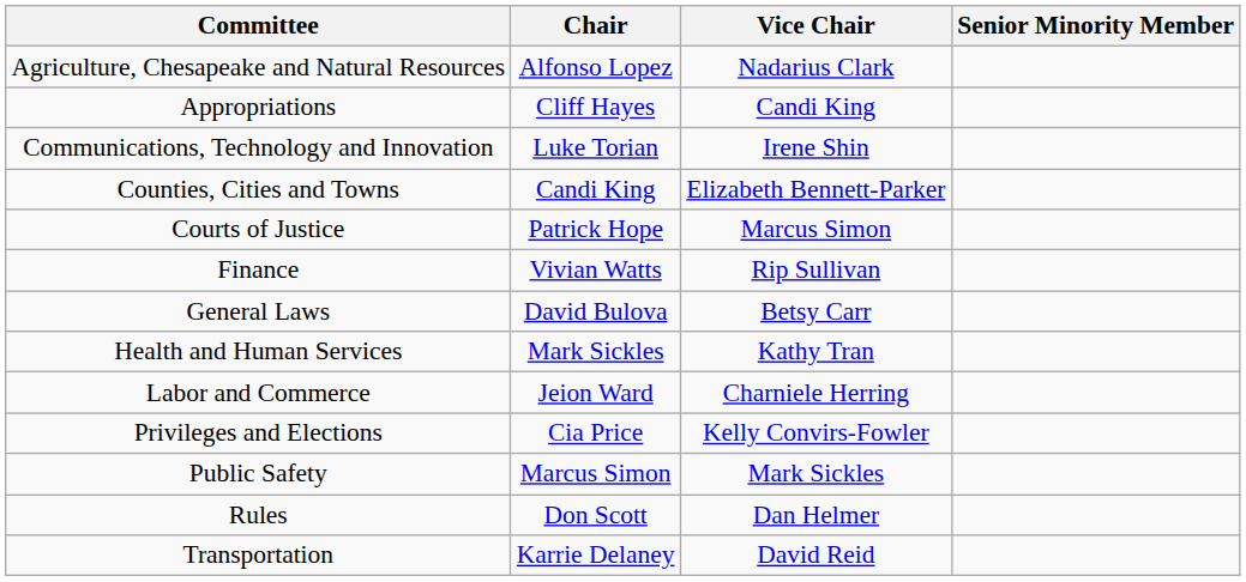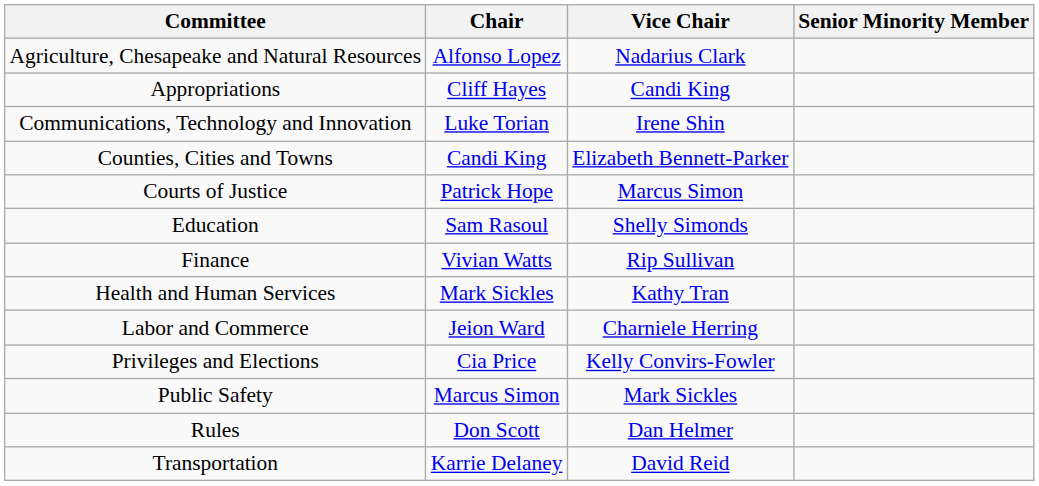 <table class="wikitable" style="text-align:center;">
 <tr>
 <th>Committee</th>
 <th>Chair</th>
 <th>Vice Chair</th>
 <th>Senior Minority Member</th>
 </tr>
 <tr>
 <td>Agriculture, Chesapeake and Natural Resources</td>
 <td><a href='#'>Alfonso Lopez</a></td>
 <td><a href='#'>Nadarius Clark</a></td>
 <td></td>
 </tr>
 <tr>
 <td>Appropriations</td>
 <td><a href='#'>Cliff Hayes</a></td>
 <td><a href='#'>Candi King</a></td>
 <td></td>
 </tr>
 <tr>
 <td>Communications, Technology and Innovation</td>
 <td><a href='#'>Luke Torian</a></td>
 <td><a href='#'>Irene Shin</a></td>
 <td></td>
 </tr>
 <tr>
 <td>Counties, Cities and Towns</td>
 <td><a href='#'>Candi King</a></td>
 <td><a href='#'>Elizabeth Bennett-Parker</a></td>
 <td></td>
 </tr>
 <tr>
 <td>Courts of Justice</td>
 <td><a href='#'>Patrick Hope</a></td>
 <td><a href='#'>Marcus Simon</a></td>
 <td></td>
 </tr>
 <tr>
+<td>Education</td>
+<td><a href='#'>Sam Rasoul</a></td>
+<td><a href='#'>Shelly Simonds</a></td>
+<td></td>
+</tr>
+<tr>
 <td>Finance</td>
 <td><a href='#'>Vivian Watts</a></td>
 <td><a href='#'>Rip Sullivan</a></td>
-<td></td>
-</tr>
-<tr>
-<td>General Laws</td>
-<td><a href='#'>David Bulova</a></td>
-<td><a href='#'>Betsy Carr</a></td>
 <td></td>
 </tr>
 <tr>
 <td>Health and Human Services</td>
 <td><a href='#'>Mark Sickles</a></td>
 <td><a href='#'>Kathy Tran</a></td>
 <td></td>
 </tr>
 <tr>
 <td>Labor and Commerce</td>
 <td><a href='#'>Jeion Ward</a></td>
 <td><a href='#'>Charniele Herring</a></td>
 <td></td>
 </tr>
 <tr>
 <td>Privileges and Elections</td>
 <td><a href='#'>Cia Price</a></td>
 <td><a href='#'>Kelly Convirs-Fowler</a></td>
 <td></td>
 </tr>
 <tr>
 <td>Public Safety</td>
 <td><a href='#'>Marcus Simon</a></td>
 <td><a href='#'>Mark Sickles</a></td>
 <td></td>
 </tr>
 <tr>
 <td>Rules</td>
 <td><a href='#'>Don Scott</a></td>
 <td><a href='#'>Dan Helmer</a></td>
 <td></td>
 </tr>
 <tr>
 <td>Transportation</td>
 <td><a href='#'>Karrie Delaney</a></td>
 <td><a href='#'>David Reid</a></td>
 <td></td>
 </tr>
 </table>
